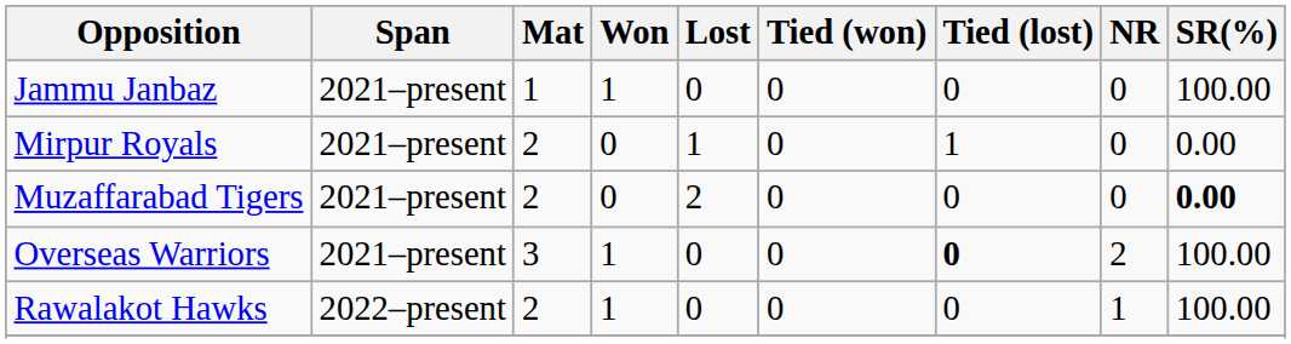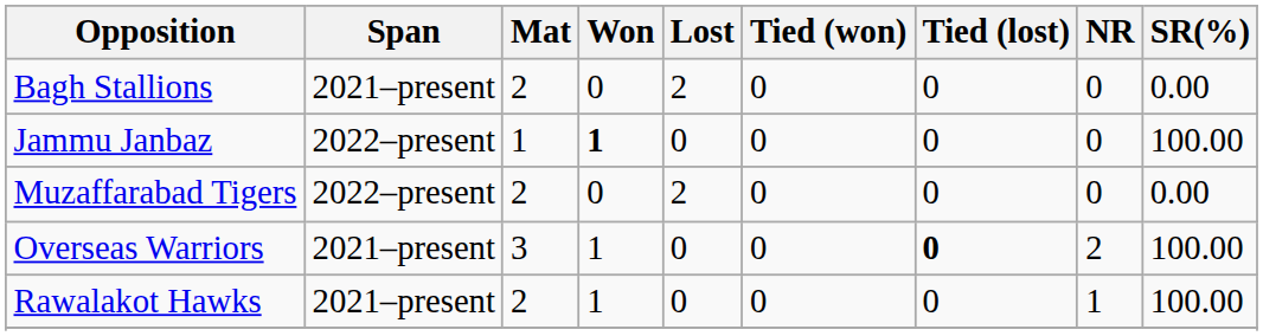 <table class="wikitable sortable">
 <tr>
 <th>Opposition</th>
 <th>Span</th>
 <th>Mat</th>
 <th>Won</th>
 <th>Lost</th>
 <th>Tied (won)</th>
 <th>Tied (lost)</th>
 <th>NR</th>
 <th>SR(%)</th>
 </tr>
 <tr>
+<td><a href='#'>Bagh Stallions</a></td>
+<td>2021–present</td>
+<td>2</td>
+<td>0</td>
+<td>2</td>
+<td>0</td>
+<td>0</td>
+<td>0</td>
+<td>0.00</td>
+</tr>
+<tr>
 <td><a href='#'>Jammu Janbaz</a></td>
-<td>2021–present</td>
+<td>2022–present</td>
 <td>1</td>
-<td>1</td>
+<td><strong>1</strong></td>
 <td>0</td>
 <td>0</td>
 <td>0</td>
 <td>0</td>
 <td>100.00</td>
 </tr>
 <tr>
-<td><a href='#'>Mirpur Royals</a></td>
-<td>2021–present</td>
-<td>2</td>
-<td>0</td>
-<td>1</td>
-<td>0</td>
-<td>1</td>
-<td>0</td>
-<td>0.00</td>
-</tr>
-<tr>
 <td><a href='#'>Muzaffarabad Tigers</a></td>
-<td>2021–present</td>
+<td>2022–present</td>
 <td>2</td>
 <td>0</td>
 <td>2</td>
 <td>0</td>
 <td>0</td>
 <td>0</td>
-<td><strong>0.00</strong></td>
+<td>0.00</td>
 </tr>
 <tr>
 <td><a href='#'>Overseas Warriors</a></td>
 <td>2021–present</td>
 <td>3</td>
 <td>1</td>
 <td>0</td>
 <td>0</td>
 <td><strong>0</strong></td>
 <td>2</td>
 <td>100.00</td>
 </tr>
 <tr>
 <td><a href='#'>Rawalakot Hawks</a></td>
-<td>2022–present</td>
+<td>2021–present</td>
 <td>2</td>
 <td>1</td>
 <td>0</td>
 <td>0</td>
 <td>0</td>
 <td>1</td>
 <td>100.00</td>
 </tr>
 <tr>
 </tr>
 <tr>
 </tr>
 </table>
